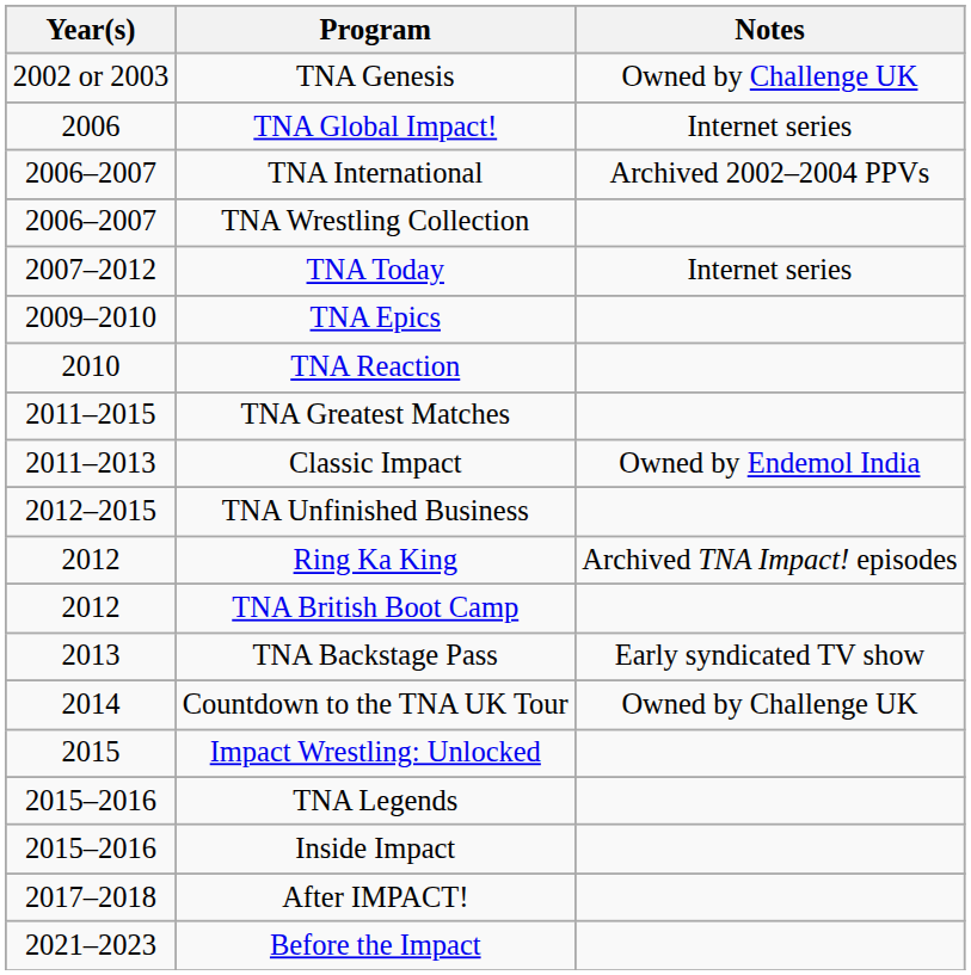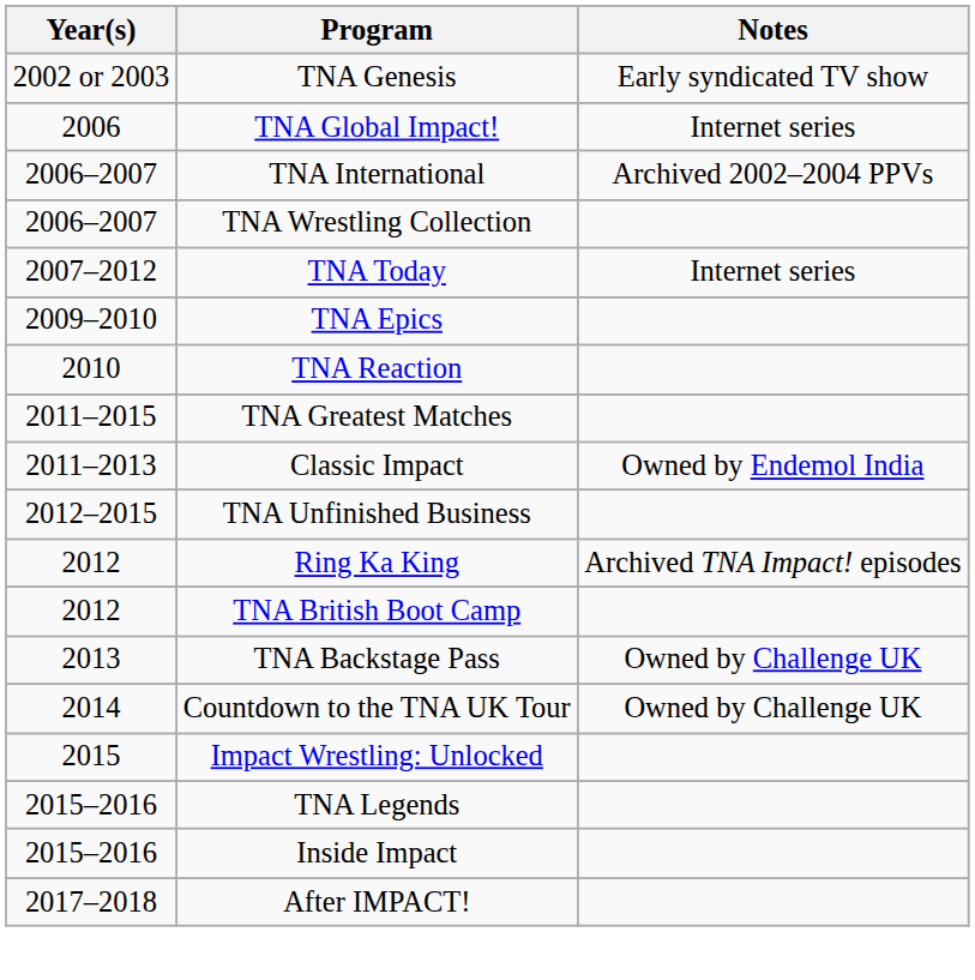 <table class="wikitable sortable" style="font-size:85%; text-align:center;">
 <tr>
 <th>Year(s)</th>
 <th>Program</th>
 <th>Notes</th>
 </tr>
 <tr>
 <td>2002 or 2003</td>
 <td>TNA Genesis</td>
-<td>Owned by <a href='#'>Challenge UK</a></td>
+<td>Early syndicated TV show</td>
 </tr>
 <tr>
 <td>2006</td>
 <td><a href='#'>TNA Global Impact!</a></td>
 <td>Internet series</td>
 </tr>
 <tr>
 <td>2006–2007</td>
 <td>TNA International</td>
 <td>Archived 2002–2004 PPVs</td>
 </tr>
 <tr>
 <td>2006–2007</td>
 <td>TNA Wrestling Collection</td>
 <td></td>
 </tr>
 <tr>
 <td>2007–2012</td>
 <td><a href='#'>TNA Today</a></td>
 <td>Internet series</td>
 </tr>
 <tr>
 <td>2009–2010</td>
 <td><a href='#'>TNA Epics</a></td>
 <td></td>
 </tr>
 <tr>
 <td>2010</td>
 <td><a href='#'>TNA Reaction</a></td>
 <td></td>
 </tr>
 <tr>
 <td>2011–2015</td>
 <td>TNA Greatest Matches</td>
 <td></td>
 </tr>
 <tr>
 <td>2011–2013</td>
 <td>Classic Impact</td>
 <td>Owned by <a href='#'>Endemol India</a></td>
 </tr>
 <tr>
 <td>2012–2015</td>
 <td>TNA Unfinished Business</td>
 <td></td>
 </tr>
 <tr>
 <td>2012</td>
 <td><a href='#'>Ring Ka King</a></td>
 <td>Archived <em>TNA Impact!</em> episodes</td>
 </tr>
 <tr>
 <td>2012</td>
 <td><a href='#'>TNA British Boot Camp</a></td>
 <td></td>
 </tr>
 <tr>
 <td>2013</td>
 <td>TNA Backstage Pass</td>
-<td>Early syndicated TV show</td>
+<td>Owned by <a href='#'>Challenge UK</a></td>
 </tr>
 <tr>
 <td>2014</td>
 <td>Countdown to the TNA UK Tour</td>
 <td>Owned by Challenge UK</td>
 </tr>
 <tr>
 <td>2015</td>
 <td><a href='#'>Impact Wrestling: Unlocked</a></td>
 <td></td>
 </tr>
 <tr>
 <td>2015–2016</td>
 <td>TNA Legends</td>
 <td></td>
 </tr>
 <tr>
 <td>2015–2016</td>
 <td>Inside Impact</td>
 <td></td>
 </tr>
 <tr>
 <td>2017–2018</td>
 <td>After IMPACT!</td>
 <td></td>
 </tr>
-<tr>
-<td>2021–2023</td>
-<td><a href='#'>Before the Impact</a></td>
-<td></td>
-</tr>
 </table>
